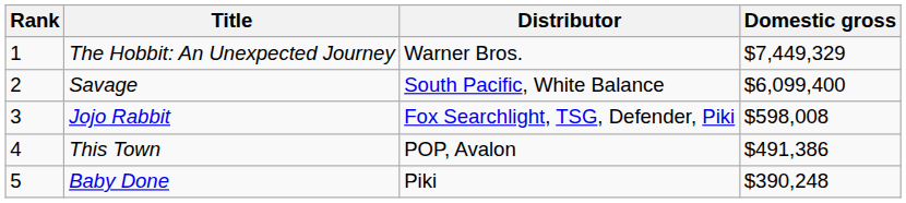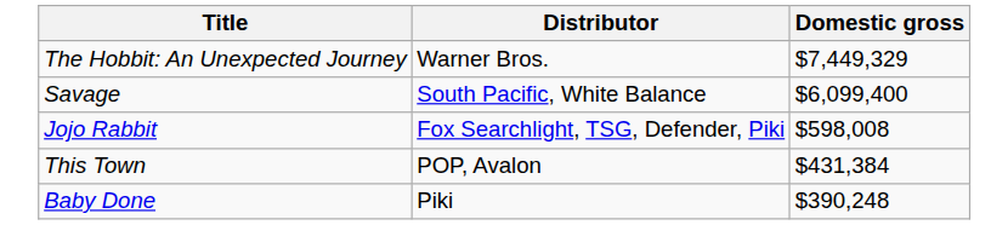 <table class="wikitable sortable" style="margin:auto; margin:auto;">
 <tr>
-<th>Rank</th>
 <th>Title</th>
 <th>Distributor</th>
 <th>Domestic gross</th>
 </tr>
 <tr>
-<td>1</td>
 <td><em>The Hobbit: An Unexpected Journey</em></td>
 <td>Warner Bros.</td>
 <td>$7,449,329</td>
 </tr>
 <tr>
-<td>2</td>
 <td><em>Savage</em></td>
 <td><a href='#'>South Pacific</a>, White Balance</td>
 <td>$6,099,400</td>
 </tr>
 <tr>
-<td>3</td>
 <td><em><a href='#'>Jojo Rabbit</a></em></td>
 <td><a href='#'>Fox Searchlight</a>,  <a href='#'>TSG</a>, Defender, <a href='#'>Piki</a></td>
 <td>$598,008</td>
 </tr>
 <tr>
-<td>4</td>
 <td><em>This Town</em></td>
 <td>POP, Avalon</td>
-<td>$491,386</td>
+<td>$431,384</td>
 </tr>
 <tr>
-<td>5</td>
 <td><em><a href='#'>Baby Done</a></em></td>
 <td>Piki</td>
 <td>$390,248</td>
 </tr>
 </table>
